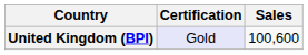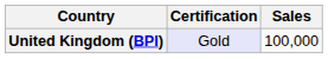 <table class="wikitable plainrowheaders">
 <tr>
 <th scope="col">Country</th>
 <th scope="col">Certification</th>
 <th scope="col">Sales</th>
 </tr>
 <tr>
 <th scope="row">United Kingdom (<a href='#'>BPI</a>)</th>
 <td style="background: lavender; text-align:center;">Gold</td>
-<td style="text-align:center;">100,600</td>
+<td style="text-align:center;">100,000</td>
 </tr>
 </table>
